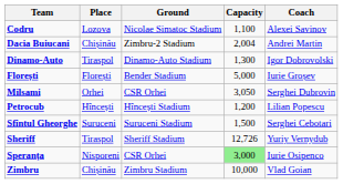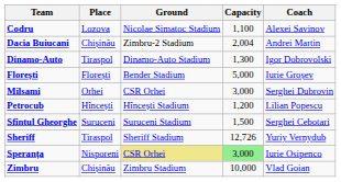 <table class="wikitable" style="font-size:90%">
 <tr>
 <th>Team</th>
 <th>Place</th>
 <th>Ground</th>
 <th>Capacity</th>
 <th>Coach</th>
 </tr>
 <tr>
 <td><strong><a href='#'>Codru</a></strong></td>
 <td><a href='#'>Lozova</a></td>
 <td><a href='#'>Nicolae Simatoc Stadium</a></td>
 <td style="text-align:center;">1,100</td>
 <td> <a href='#'>Alexei Savinov</a></td>
 </tr>
 <tr>
 <td><strong><a href='#'>Dacia Buiucani</a></strong></td>
 <td><a href='#'>Chișinău</a></td>
 <td>Zimbru-2 Stadium</td>
 <td style="text-align:center;">2,004</td>
 <td> <a href='#'>Andrei Martin</a></td>
 </tr>
 <tr>
 <td><strong><a href='#'>Dinamo-Auto</a></strong></td>
 <td><a href='#'>Tiraspol</a></td>
 <td><a href='#'>Dinamo-Auto Stadium</a></td>
 <td style="text-align:center;">1,300</td>
 <td> <a href='#'>Igor Dobrovolski</a></td>
 </tr>
 <tr>
 <td><strong><a href='#'>Florești</a></strong></td>
 <td><a href='#'>Florești</a></td>
 <td><a href='#'>Bender Stadium</a></td>
 <td style="text-align:center;">5,000</td>
 <td> <a href='#'>Iurie Groșev</a></td>
 </tr>
 <tr>
 <td><strong><a href='#'>Milsami</a></strong></td>
 <td><a href='#'>Orhei</a></td>
 <td><a href='#'>CSR Orhei</a></td>
-<td style="text-align:center;">3,050</td>
+<td style="text-align:center;">3,000</td>
 <td> <a href='#'>Serghei Dubrovin</a></td>
 </tr>
 <tr>
 <td><strong><a href='#'>Petrocub</a></strong></td>
 <td><a href='#'>Hîncești</a></td>
 <td><a href='#'>Hîncești Stadium</a></td>
 <td style="text-align:center;">1,200</td>
 <td> <a href='#'>Lilian Popescu</a></td>
 </tr>
 <tr>
 <td><strong><a href='#'>Sfîntul Gheorghe</a></strong></td>
 <td><a href='#'>Suruceni</a></td>
 <td><a href='#'>Suruceni Stadium</a></td>
 <td style="text-align:center;">1,500</td>
 <td> <a href='#'>Serghei Cebotari</a></td>
 </tr>
 <tr>
 <td><strong><a href='#'>Sheriff</a></strong></td>
 <td><a href='#'>Tiraspol</a></td>
 <td><a href='#'>Sheriff Stadium</a></td>
 <td style="text-align:center;">12,726</td>
 <td> <a href='#'>Yuriy Vernydub</a></td>
 </tr>
 <tr>
 <td><strong><a href='#'>Speranța</a></strong></td>
 <td><a href='#'>Nisporeni</a></td>
-<td><a href='#'>CSR Orhei</a></td>
+<td style="background: khaki;"><a href='#'>CSR Orhei</a></td>
 <td style="background: lightgreen; text-align:center;">3,000</td>
 <td> <a href='#'>Iurie Osipenco</a></td>
 </tr>
 <tr>
 <td><strong><a href='#'>Zimbru</a></strong></td>
 <td><a href='#'>Chișinău</a></td>
 <td><a href='#'>Zimbru Stadium</a></td>
 <td style="text-align:center;">10,000</td>
 <td> <a href='#'>Vlad Goian</a></td>
 </tr>
 </table>
